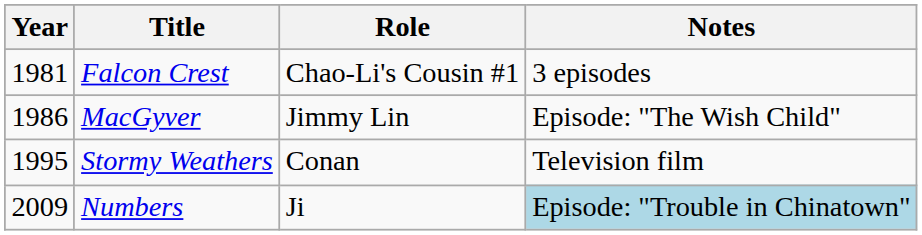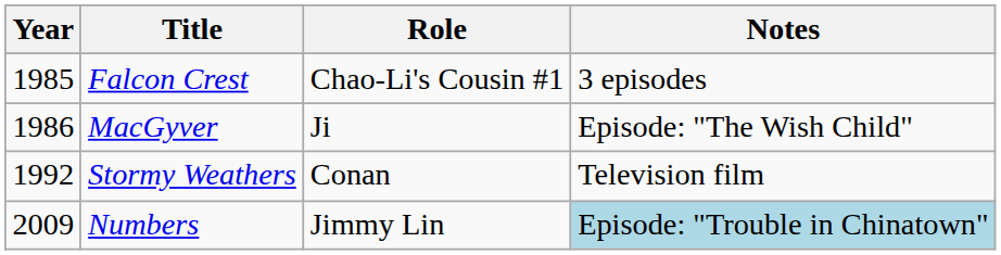 <table class="wikitable sortable">
 <tr>
 <th>Year</th>
 <th>Title</th>
 <th>Role</th>
 <th>Notes</th>
 </tr>
 <tr>
-<td>1981</td>
+<td>1985</td>
 <td><em><a href='#'>Falcon Crest</a></em></td>
 <td>Chao-Li's Cousin #1</td>
 <td>3 episodes</td>
 </tr>
 <tr>
 <td>1986</td>
 <td><a href='#'><em>MacGyver</em></a></td>
-<td>Jimmy Lin</td>
+<td>Ji</td>
 <td>Episode: "The Wish Child"</td>
 </tr>
 <tr>
-<td>1995</td>
+<td>1992</td>
 <td><a href='#'><em>Stormy Weathers</em></a></td>
 <td>Conan</td>
 <td>Television film</td>
 </tr>
 <tr>
 <td>2009</td>
 <td><a href='#'><em>Numbers</em></a></td>
-<td>Ji</td>
+<td>Jimmy Lin</td>
 <td style="background: lightblue;">Episode: "Trouble in Chinatown"</td>
 </tr>
 </table>
